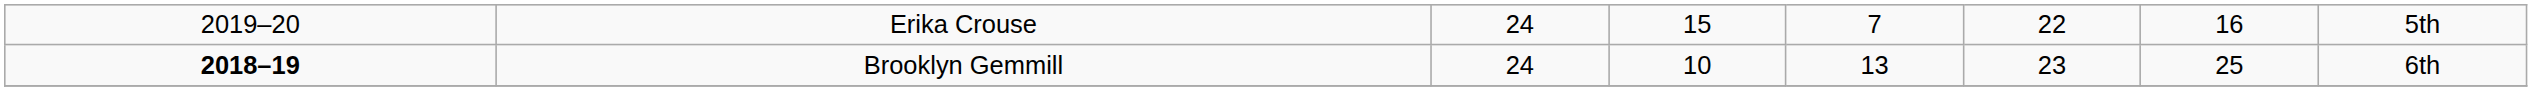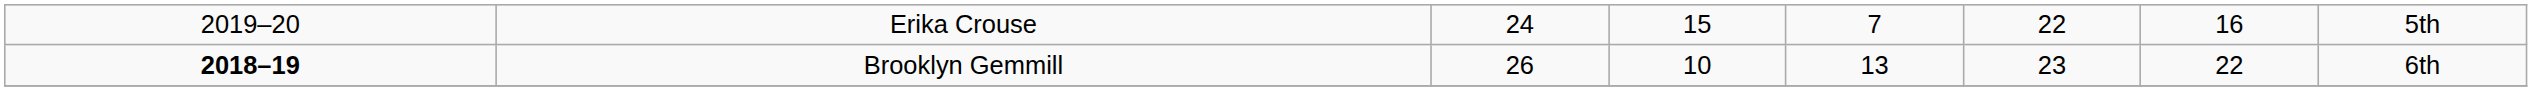 <table class="wikitable" width="80%">
 <tr align="center" bgcolor="">
 <td>2019–20</td>
 <td>Erika Crouse</td>
 <td>24</td>
 <td>15</td>
 <td>7</td>
 <td>22</td>
 <td>16</td>
 <td>5th</td>
 </tr>
 <tr align="center" bgcolor="">
 <td><strong>2018–19</strong></td>
 <td>Brooklyn Gemmill</td>
-<td>24</td>
+<td>26</td>
 <td>10</td>
 <td>13</td>
 <td>23</td>
-<td>25</td>
+<td>22</td>
 <td>6th</td>
 </tr>
 <tr align="center" bgcolor="">
 </tr>
 </table>
